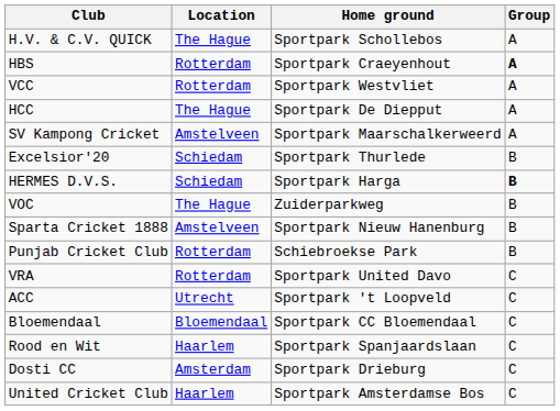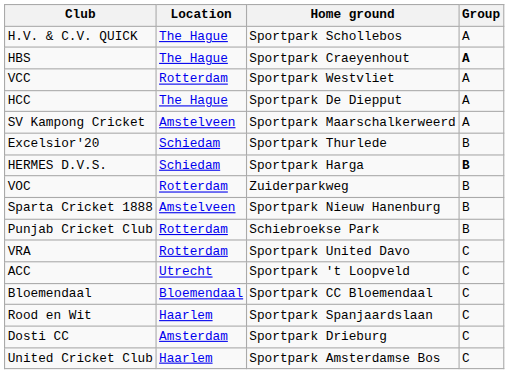 <table class="wikitable sortable" style="font-size:90%">
 <tr>
 <th>Club</th>
 <th>Location</th>
 <th>Home ground</th>
 <th>Group</th>
 </tr>
 <tr>
 <td>H.V. & C.V. QUICK</td>
 <td><a href='#'>The Hague</a></td>
 <td>Sportpark Schollebos</td>
 <td>A</td>
 </tr>
 <tr>
 <td>HBS</td>
-<td><a href='#'>Rotterdam</a></td>
+<td><a href='#'>The Hague</a></td>
 <td>Sportpark Craeyenhout</td>
 <td><strong>A</strong></td>
 </tr>
 <tr>
 <td>VCC</td>
 <td><a href='#'>Rotterdam</a></td>
 <td>Sportpark Westvliet</td>
 <td>A</td>
 </tr>
 <tr>
 <td>HCC</td>
 <td><a href='#'>The Hague</a></td>
 <td>Sportpark De Diepput</td>
 <td>A</td>
 </tr>
 <tr>
 <td>SV Kampong Cricket</td>
 <td><a href='#'>Amstelveen</a></td>
 <td>Sportpark Maarschalkerweerd</td>
 <td>A</td>
 </tr>
 <tr>
 <td>Excelsior'20</td>
 <td><a href='#'>Schiedam</a></td>
 <td>Sportpark Thurlede</td>
 <td>B</td>
 </tr>
 <tr>
 <td>HERMES D.V.S.</td>
 <td><a href='#'>Schiedam</a></td>
 <td>Sportpark Harga</td>
 <td><strong>B</strong></td>
 </tr>
 <tr>
 <td>VOC</td>
-<td><a href='#'>The Hague</a></td>
+<td><a href='#'>Rotterdam</a></td>
 <td>Zuiderparkweg</td>
 <td>B</td>
 </tr>
 <tr>
 <td>Sparta Cricket 1888</td>
 <td><a href='#'>Amstelveen</a></td>
 <td>Sportpark Nieuw Hanenburg</td>
 <td>B</td>
 </tr>
 <tr>
 <td>Punjab Cricket Club</td>
 <td><a href='#'>Rotterdam</a></td>
 <td>Schiebroekse Park</td>
 <td>B</td>
 </tr>
 <tr>
 <td>VRA</td>
 <td><a href='#'>Rotterdam</a></td>
 <td>Sportpark United Davo</td>
 <td>C</td>
 </tr>
 <tr>
 <td>ACC</td>
 <td><a href='#'>Utrecht</a></td>
 <td>Sportpark 't Loopveld</td>
 <td>C</td>
 </tr>
 <tr>
 <td>Bloemendaal</td>
 <td><a href='#'>Bloemendaal</a></td>
 <td>Sportpark CC Bloemendaal</td>
 <td>C</td>
 </tr>
 <tr>
 <td>Rood en Wit</td>
 <td><a href='#'>Haarlem</a></td>
 <td>Sportpark Spanjaardslaan</td>
 <td>C</td>
 </tr>
 <tr>
 <td>Dosti CC</td>
 <td><a href='#'>Amsterdam</a></td>
 <td>Sportpark Drieburg</td>
 <td>C</td>
 </tr>
 <tr>
 <td>United Cricket Club</td>
 <td><a href='#'>Haarlem</a></td>
 <td>Sportpark Amsterdamse Bos</td>
 <td>C</td>
 </tr>
 </table>
